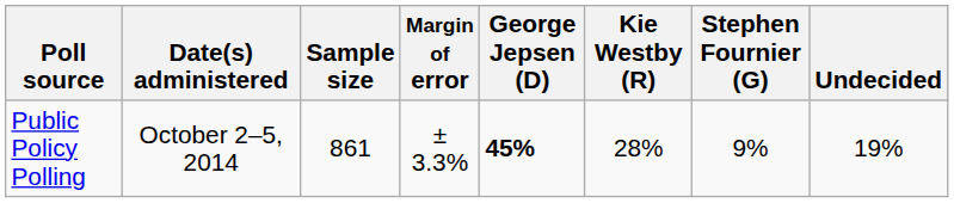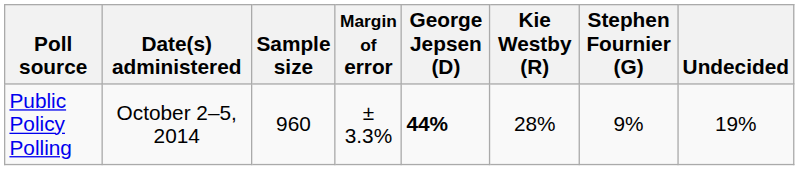 <table class="wikitable">
 <tr valign= bottom>
 <th style="width:160px;">Poll source</th>
 <th style="width:160px;">Date(s)<br>administered</th>
 <th class=small>Sample<br>size</th>
 <th><small>Margin of</small><br>error</th>
 <th style="width:90px;">George<br>Jepsen (D)</th>
 <th style="width:90px;">Kie<br>Westby (R)</th>
 <th style="width:90px;">Stephen<br>Fournier (G)</th>
 <th>Undecided</th>
 </tr>
 <tr>
 <td><a href='#'>Public Policy Polling</a></td>
 <td align=center>October 2–5, 2014</td>
-<td align=center>861</td>
+<td align=center>960</td>
 <td align=center>± 3.3%</td>
-<td><strong>45%</strong></td>
+<td><strong>44%</strong></td>
 <td align=center>28%</td>
 <td align=center>9%</td>
 <td align=center>19%</td>
 </tr>
 </table>
